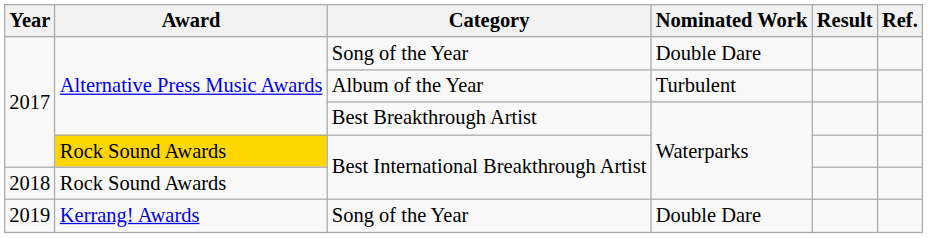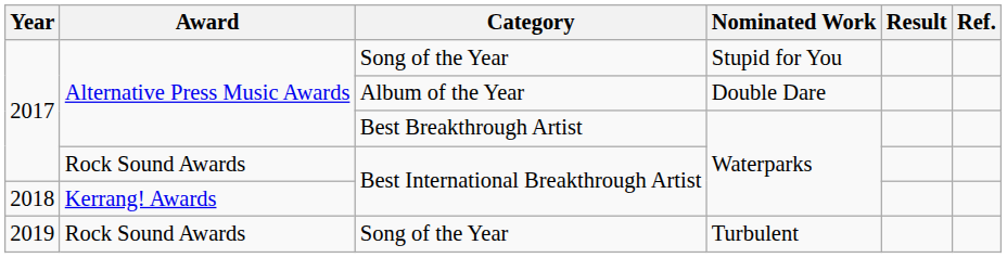 <table class="wikitable">
 <tr>
 <th>Year</th>
 <th>Award</th>
 <th>Category</th>
 <th>Nominated Work</th>
 <th>Result</th>
 <th>Ref.</th>
 </tr>
 <tr>
 <td rowspan="4">2017</td>
 <td rowspan="3"><a href='#'>Alternative Press Music Awards</a></td>
 <td>Song of the Year</td>
-<td>Double Dare</td>
+<td>Stupid for You</td>
 <td></td>
 <td></td>
 </tr>
 <tr>
 <td>Album of the Year</td>
-<td>Turbulent</td>
+<td>Double Dare</td>
 <td></td>
 <td></td>
 </tr>
 <tr>
 <td>Best Breakthrough Artist</td>
 <td rowspan="3">Waterparks</td>
 <td></td>
 <td></td>
 </tr>
 <tr>
-<td style="background: gold;">Rock Sound Awards</td>
+<td>Rock Sound Awards</td>
 <td rowspan="2">Best International Breakthrough Artist</td>
 <td></td>
 <td></td>
 </tr>
 <tr>
 <td>2018</td>
-<td>Rock Sound Awards</td>
+<td><a href='#'>Kerrang! Awards</a></td>
 <td></td>
 <td></td>
 </tr>
 <tr>
 <td>2019</td>
-<td><a href='#'>Kerrang! Awards</a></td>
+<td>Rock Sound Awards</td>
 <td>Song of the Year</td>
-<td>Double Dare</td>
+<td>Turbulent</td>
 <td></td>
 <td></td>
 </tr>
 </table>
